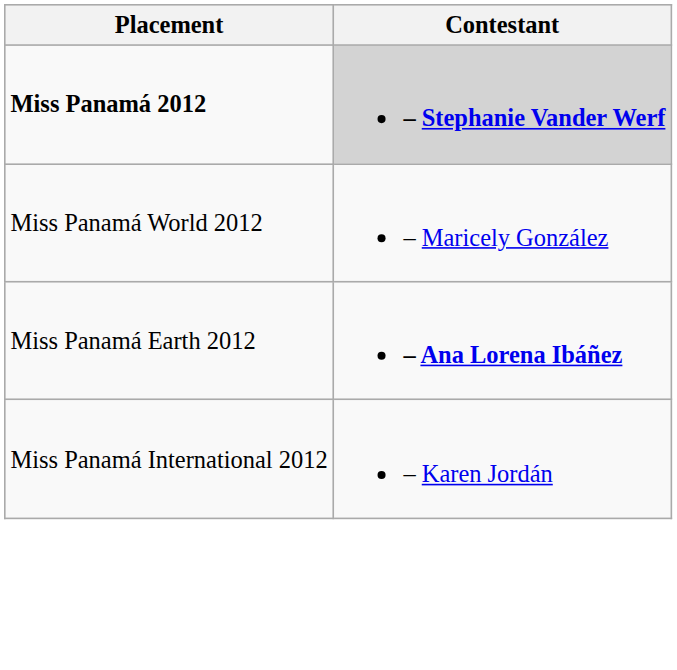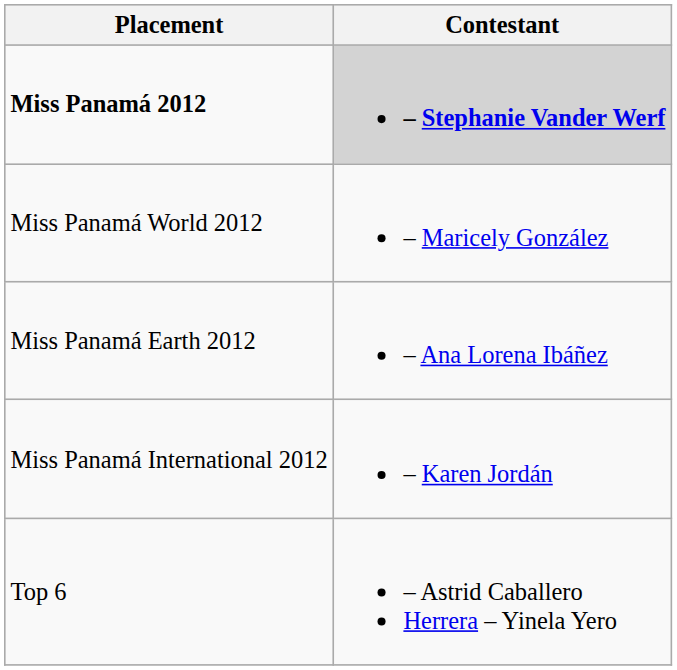 <table class="wikitable sortable" style="font-size: 95%;">
 <tr>
 <th>Placement</th>
 <th>Contestant</th>
 </tr>
 <tr>
 <td><strong>Miss Panamá 2012</strong></td>
 <td style="background: lightgrey;"><br><ul><li><strong> – <a href='#'>Stephanie Vander Werf</a></strong></li></ul></td>
 </tr>
 <tr>
 <td>Miss Panamá World 2012</td>
 <td><br><ul><li> – <a href='#'>Maricely González</a></li></ul></td>
 </tr>
 <tr>
 <td>Miss Panamá Earth 2012</td>
-<td><strong><br><ul><li> – <a href='#'>Ana Lorena Ibáñez</a></li></ul></strong></td>
+<td><br><ul><li> – <a href='#'>Ana Lorena Ibáñez</a></li></ul></td>
 </tr>
 <tr>
 <td>Miss Panamá International 2012</td>
 <td><br><ul><li> – <a href='#'>Karen Jordán</a></li></ul></td>
 </tr>
+<tr>
+<td>Top 6</td>
+<td><br><ul><li> – Astrid Caballero</li><li> <a href='#'>Herrera</a> – Yinela Yero</li></ul></td>
+</tr>
 </table>
